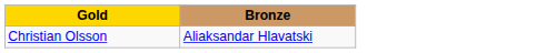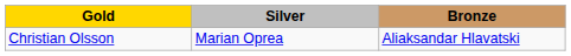 <table class="wikitable" style="text-align:left">
 <tr align="center">
 <td width=200 bgcolor=gold><strong>Gold</strong></td>
+<td width=200 bgcolor=silver><strong>Silver</strong></td>
 <td width=200 bgcolor=CC9966><strong>Bronze</strong></td>
 </tr>
 <tr>
 <td><a href='#'>Christian Olsson</a><br><em></em></td>
+<td><a href='#'>Marian Oprea</a><br><em></em></td>
 <td><a href='#'>Aliaksandar Hlavatski</a><br><em></em></td>
 </tr>
 </table>
